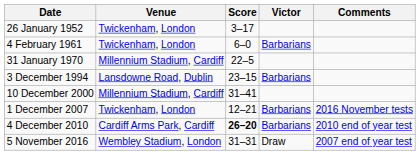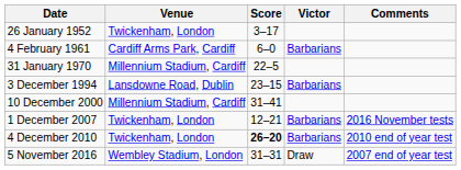 <table class="wikitable">
 <tr>
 <th>Date</th>
 <th>Venue</th>
 <th>Score</th>
 <th>Victor</th>
 <th>Comments</th>
 </tr>
 <tr>
 <td>26 January 1952</td>
 <td><a href='#'>Twickenham</a>, <a href='#'>London</a></td>
 <td align="center">3–17</td>
 <td></td>
 <td></td>
 </tr>
 <tr>
 <td>4 February 1961</td>
-<td><a href='#'>Twickenham</a>, <a href='#'>London</a></td>
+<td><a href='#'>Cardiff Arms Park</a>, <a href='#'>Cardiff</a></td>
 <td align="center">6–0</td>
 <td><a href='#'>Barbarians</a></td>
 <td></td>
 </tr>
 <tr>
 <td>31 January 1970</td>
 <td><a href='#'>Millennium Stadium</a>, <a href='#'>Cardiff</a></td>
 <td align="center">22–5</td>
 <td></td>
 <td></td>
 </tr>
 <tr>
 <td>3 December 1994</td>
 <td><a href='#'>Lansdowne Road</a>, <a href='#'>Dublin</a></td>
 <td align="center">23–15</td>
 <td><a href='#'>Barbarians</a></td>
 <td></td>
 </tr>
 <tr>
 <td>10 December 2000</td>
 <td><a href='#'>Millennium Stadium</a>, <a href='#'>Cardiff</a></td>
 <td align="center">31–41</td>
 <td></td>
 <td></td>
 </tr>
 <tr>
 <td>1 December 2007</td>
 <td><a href='#'>Twickenham</a>, <a href='#'>London</a></td>
 <td align="center">12–21</td>
 <td><a href='#'>Barbarians</a></td>
 <td><a href='#'>2016 November tests</a></td>
 </tr>
 <tr>
 <td>4 December 2010</td>
-<td><a href='#'>Cardiff Arms Park</a>, <a href='#'>Cardiff</a></td>
+<td><a href='#'>Twickenham</a>, <a href='#'>London</a></td>
 <td align="center"><strong>26–20</strong></td>
 <td><a href='#'>Barbarians</a></td>
 <td><a href='#'>2010 end of year test</a></td>
 </tr>
 <tr>
 <td>5 November 2016</td>
 <td><a href='#'>Wembley Stadium</a>, <a href='#'>London</a></td>
 <td align="center">31–31</td>
 <td>Draw</td>
 <td><a href='#'>2007 end of year test</a></td>
 </tr>
 </table>
